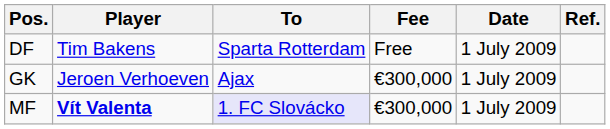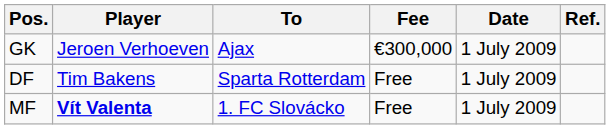 <table class="wikitable">
 <tr>
 <th>Pos.</th>
 <th>Player</th>
 <th>To</th>
 <th>Fee</th>
 <th>Date</th>
 <th>Ref.</th>
 </tr>
 <tr>
+<td>GK</td>
+<td> <a href='#'>Jeroen Verhoeven</a></td>
+<td> <a href='#'>Ajax</a></td>
+<td>€300,000</td>
+<td>1 July 2009</td>
+<td></td>
+</tr>
+<tr>
 <td>DF</td>
 <td> <a href='#'>Tim Bakens</a></td>
 <td> <a href='#'>Sparta Rotterdam</a></td>
 <td>Free</td>
 <td>1 July 2009</td>
 <td></td>
 </tr>
 <tr>
-<td>GK</td>
-<td> <a href='#'>Jeroen Verhoeven</a></td>
-<td> <a href='#'>Ajax</a></td>
-<td>€300,000</td>
-<td>1 July 2009</td>
-<td></td>
-</tr>
-<tr>
 <td>MF</td>
 <td><strong> <a href='#'>Vít Valenta</a></strong></td>
-<td style="background: lavender;"> <a href='#'>1. FC Slovácko</a></td>
-<td>€300,000</td>
+<td> <a href='#'>1. FC Slovácko</a></td>
+<td>Free</td>
 <td>1 July 2009</td>
 <td></td>
 </tr>
 </table>
